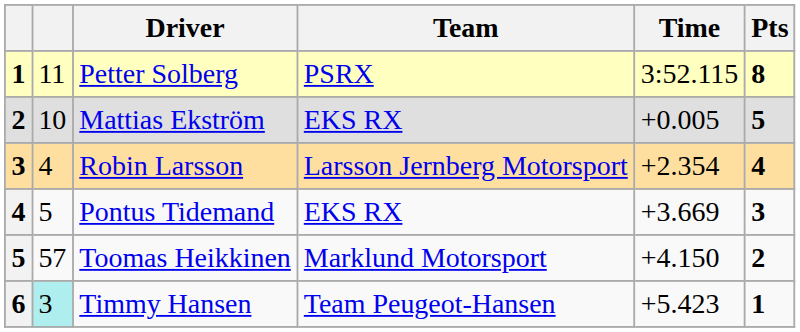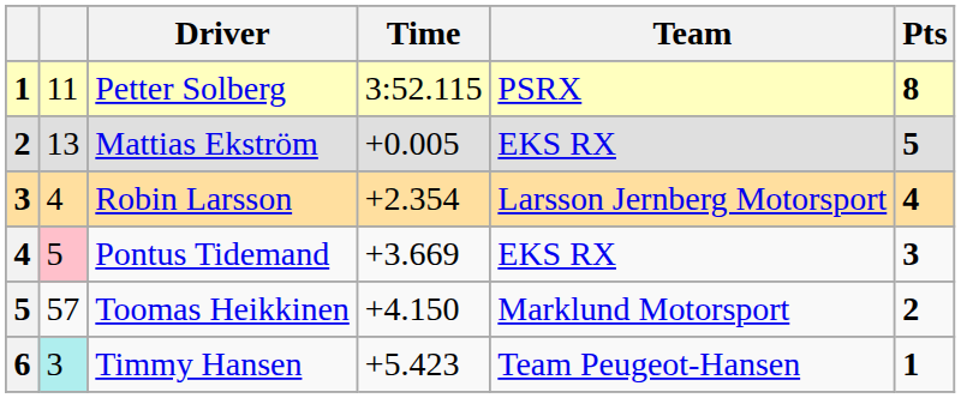 <table class=wikitable style="font-size:95%">
 <tr>
 <th></th>
 <th></th>
 <th>Driver</th>
+<th>Time</th>
 <th>Team</th>
-<th>Time</th>
 <th>Pts</th>
 </tr>
 <tr>
 <th style="background:#ffffbf;">1</th>
 <td style="background:#ffffbf;">11</td>
 <td style="background:#ffffbf;"> <a href='#'>Petter Solberg</a></td>
+<td style="background:#ffffbf;">3:52.115</td>
 <td style="background:#ffffbf;"><a href='#'>PSRX</a></td>
-<td style="background:#ffffbf;">3:52.115</td>
 <td style="background:#ffffbf;"><strong>8</strong></td>
 </tr>
 <tr>
 <th style="background:#dfdfdf;">2</th>
-<td style="background:#dfdfdf;">10</td>
+<td style="background:#dfdfdf;">13</td>
 <td style="background:#dfdfdf;"> <a href='#'>Mattias Ekström</a></td>
+<td style="background:#dfdfdf;">+0.005</td>
 <td style="background:#dfdfdf;"><a href='#'>EKS RX</a></td>
-<td style="background:#dfdfdf;">+0.005</td>
 <td style="background:#dfdfdf;"><strong>5</strong></td>
 </tr>
 <tr>
 <th style="background:#ffdf9f;">3</th>
 <td style="background:#ffdf9f;">4</td>
 <td style="background:#ffdf9f;"> <a href='#'>Robin Larsson</a></td>
+<td style="background:#ffdf9f;">+2.354</td>
 <td style="background:#ffdf9f;"><a href='#'>Larsson Jernberg Motorsport</a></td>
-<td style="background:#ffdf9f;">+2.354</td>
 <td style="background:#ffdf9f;"><strong>4</strong></td>
 </tr>
 <tr>
 <th>4</th>
-<td>5</td>
+<td style="background: pink;">5</td>
 <td> <a href='#'>Pontus Tidemand</a></td>
+<td>+3.669</td>
 <td><a href='#'>EKS RX</a></td>
-<td>+3.669</td>
 <td><strong>3</strong></td>
 </tr>
 <tr>
 <th>5</th>
 <td>57</td>
 <td> <a href='#'>Toomas Heikkinen</a></td>
+<td>+4.150</td>
 <td><a href='#'>Marklund Motorsport</a></td>
-<td>+4.150</td>
 <td><strong>2</strong></td>
 </tr>
 <tr>
 <th>6</th>
 <td style="background: paleturquoise;">3</td>
 <td> <a href='#'>Timmy Hansen</a></td>
+<td>+5.423</td>
 <td><a href='#'>Team Peugeot-Hansen</a></td>
-<td>+5.423</td>
 <td><strong>1</strong></td>
 </tr>
 </table>
